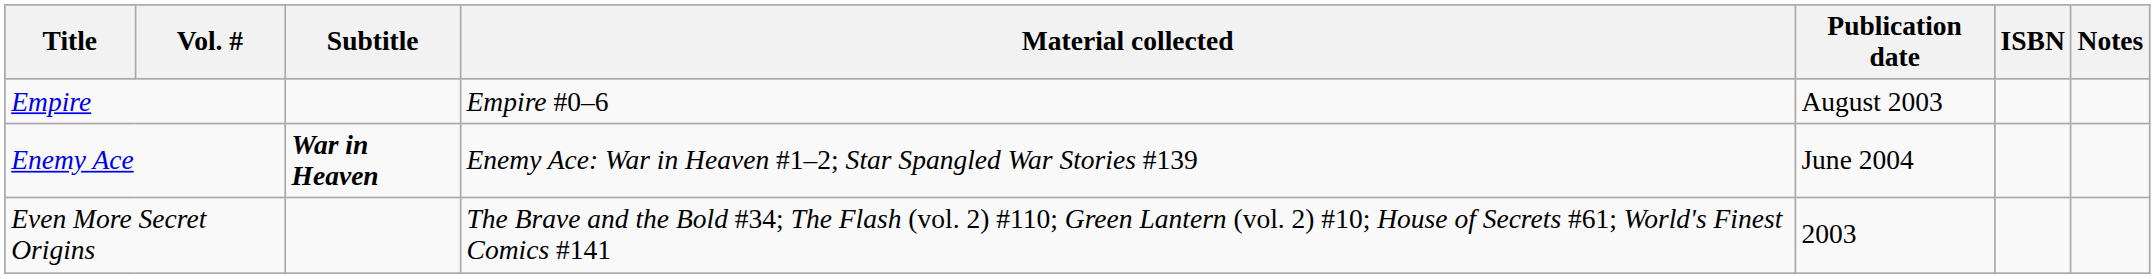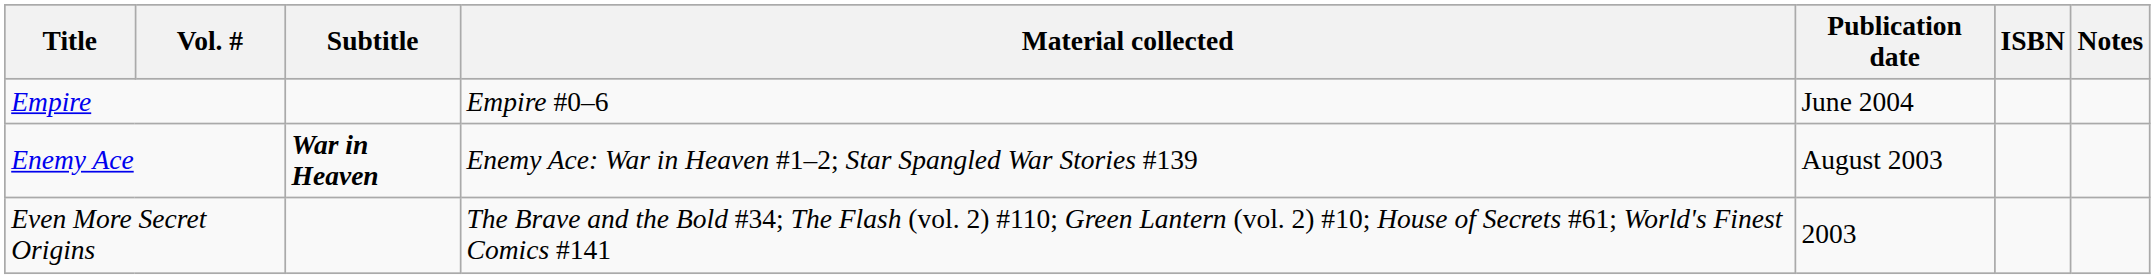 <table class="wikitable">
 <tr>
 <th>Title</th>
 <th>Vol. #</th>
 <th>Subtitle</th>
 <th>Material collected</th>
 <th>Publication date</th>
 <th>ISBN</th>
 <th>Notes</th>
 </tr>
 <tr>
 <td colspan="2"><em><a href='#'>Empire</a></em></td>
 <td></td>
 <td><em>Empire</em> #0–6</td>
-<td style=white-space:nowrap>August 2003</td>
+<td>June 2004</td>
 <td></td>
 <td></td>
 </tr>
 <tr>
 <td colspan="2"><em><a href='#'>Enemy Ace</a></em></td>
 <td><strong><em>War in Heaven</em></strong></td>
 <td><em>Enemy Ace: War in Heaven</em> #1–2; <em>Star Spangled War Stories</em> #139</td>
-<td>June 2004</td>
+<td style=white-space:nowrap>August 2003</td>
 <td style=white-space:nowrap></td>
 <td></td>
 </tr>
 <tr>
 <td colspan="2"><em>Even More Secret Origins</em></td>
 <td></td>
 <td><em>The Brave and the Bold</em> #34; <em>The Flash</em> (vol. 2) #110; <em>Green Lantern</em> (vol. 2) #10; <em>House of Secrets</em> #61; <em>World's Finest Comics</em> #141</td>
 <td>2003</td>
 <td></td>
 <td></td>
 </tr>
 </table>
